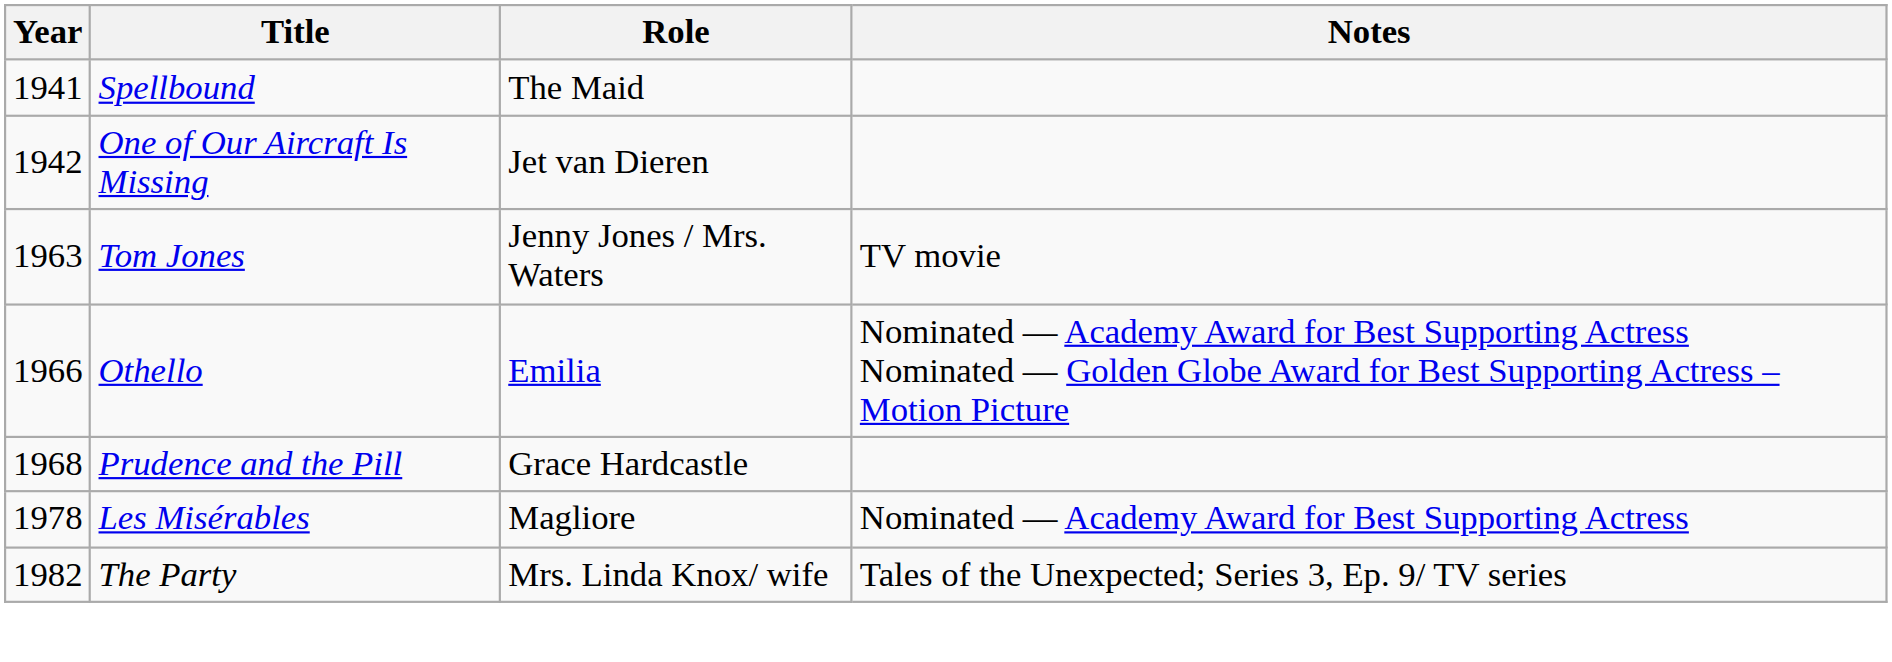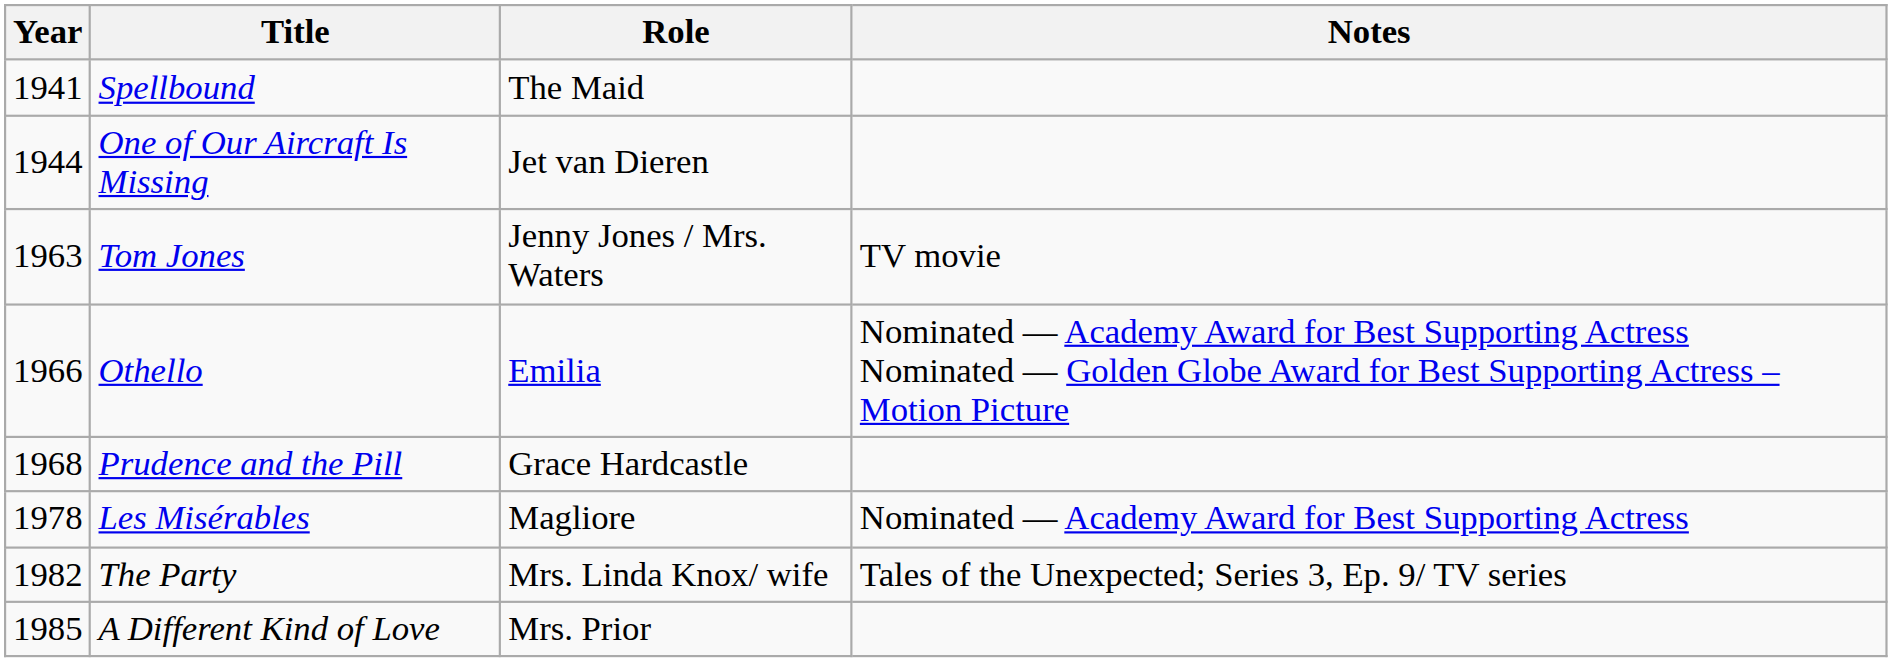 <table class="wikitable">
 <tr>
 <th>Year</th>
 <th>Title</th>
 <th>Role</th>
 <th>Notes</th>
 </tr>
 <tr>
 <td>1941</td>
 <td><em><a href='#'>Spellbound</a></em></td>
 <td>The Maid</td>
 <td></td>
 </tr>
 <tr>
-<td>1942</td>
+<td>1944</td>
 <td><em><a href='#'>One of Our Aircraft Is Missing</a></em></td>
 <td>Jet van Dieren</td>
 <td></td>
 </tr>
 <tr>
 <td>1963</td>
 <td><em><a href='#'>Tom Jones</a></em></td>
 <td>Jenny Jones / Mrs. Waters</td>
 <td>TV movie</td>
 </tr>
 <tr>
 <td>1966</td>
 <td><em><a href='#'>Othello</a></em></td>
 <td><a href='#'>Emilia</a></td>
 <td>Nominated — <a href='#'>Academy Award for Best Supporting Actress</a><br>Nominated — <a href='#'>Golden Globe Award for Best Supporting Actress – Motion Picture</a></td>
 </tr>
 <tr>
 <td>1968</td>
 <td><em><a href='#'>Prudence and the Pill</a></em></td>
 <td>Grace Hardcastle</td>
 <td></td>
 </tr>
 <tr>
 <td>1978</td>
 <td><em><a href='#'>Les Misérables</a></em></td>
 <td>Magliore</td>
 <td>Nominated — <a href='#'>Academy Award for Best Supporting Actress</a></td>
 </tr>
 <tr>
 <td>1982</td>
 <td><em>The Party</em></td>
 <td>Mrs. Linda Knox/ wife</td>
 <td>Tales of the Unexpected; Series 3, Ep. 9/ TV series</td>
 </tr>
+<tr>
+<td>1985</td>
+<td><em>A Different Kind of Love</em></td>
+<td>Mrs. Prior</td>
+<td></td>
+</tr>
 </table>
